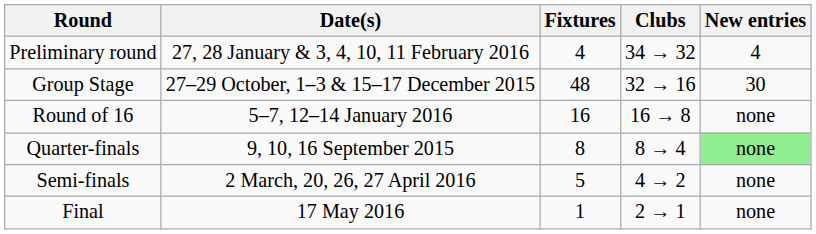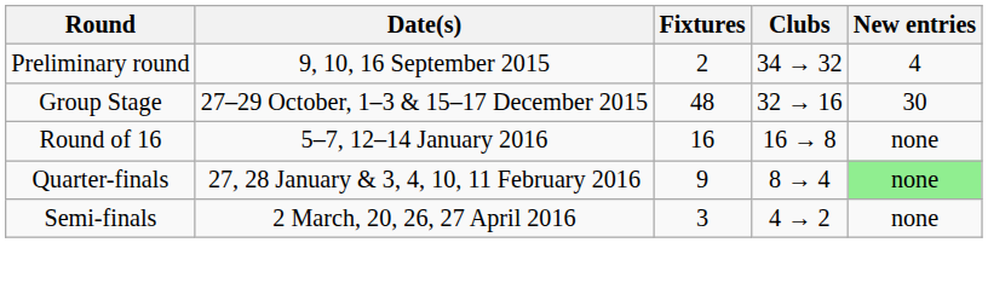 <table class="wikitable" style="text-align:center">
 <tr>
 <th>Round</th>
 <th>Date(s)</th>
 <th>Fixtures</th>
 <th>Clubs</th>
 <th>New entries</th>
 </tr>
 <tr>
 <td>Preliminary round</td>
-<td>27, 28 January & 3, 4, 10, 11 February 2016</td>
-<td>4</td>
+<td>9, 10, 16 September 2015</td>
+<td>2</td>
 <td>34 → 32</td>
 <td>4</td>
 </tr>
 <tr>
 <td>Group Stage</td>
 <td>27–29 October, 1–3 & 15–17 December 2015</td>
 <td>48</td>
 <td>32 → 16</td>
 <td>30</td>
 </tr>
 <tr>
 <td>Round of 16</td>
 <td>5–7, 12–14 January 2016</td>
 <td>16</td>
 <td>16 → 8</td>
 <td>none</td>
 </tr>
 <tr>
 <td>Quarter-finals</td>
-<td>9, 10, 16 September 2015</td>
-<td>8</td>
+<td>27, 28 January & 3, 4, 10, 11 February 2016</td>
+<td>9</td>
 <td>8 → 4</td>
 <td style="background: lightgreen;">none</td>
 </tr>
 <tr>
 <td>Semi-finals</td>
 <td>2 March, 20, 26, 27 April 2016</td>
-<td>5</td>
+<td>3</td>
 <td>4 → 2</td>
 <td>none</td>
 </tr>
-<tr>
-<td>Final</td>
-<td>17 May 2016</td>
-<td>1</td>
-<td>2 → 1</td>
-<td>none</td>
-</tr>
 </table>
